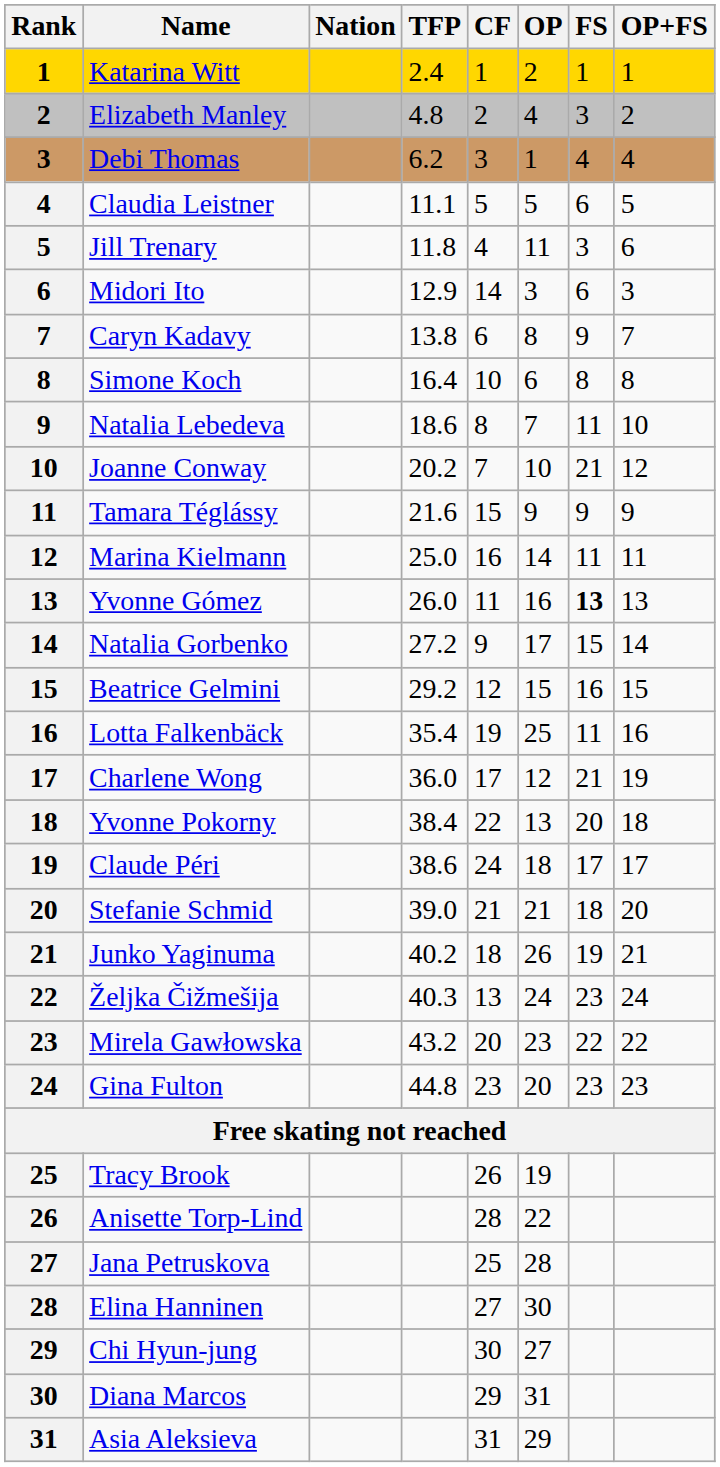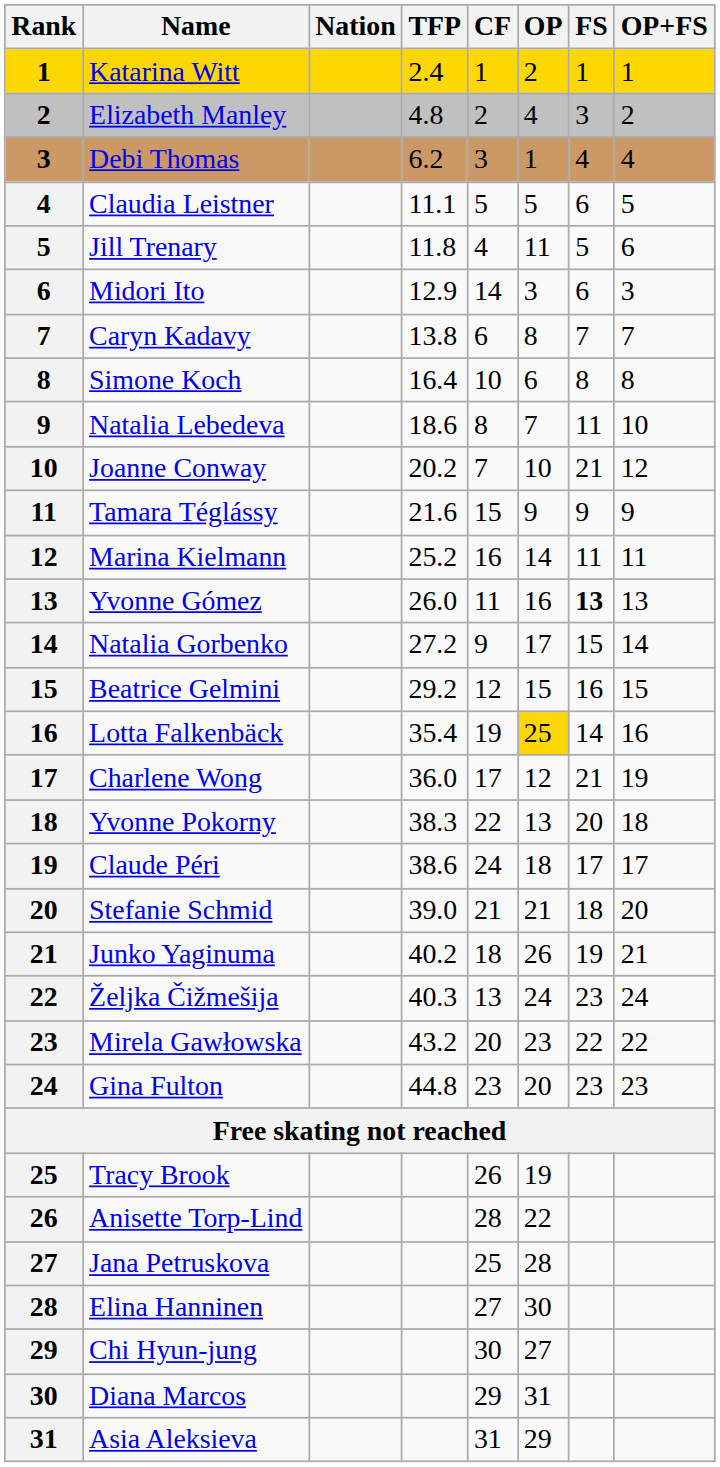 <table class="wikitable">
 <tr>
 <th>Rank</th>
 <th>Name</th>
 <th>Nation</th>
 <th>TFP</th>
 <th>CF</th>
 <th>OP</th>
 <th>FS</th>
 <th>OP+FS</th>
 </tr>
 <tr bgcolor=gold>
 <td align=center><strong>1</strong></td>
 <td><a href='#'>Katarina Witt</a></td>
 <td></td>
 <td>2.4</td>
 <td>1</td>
 <td>2</td>
 <td>1</td>
 <td>1</td>
 </tr>
 <tr bgcolor=silver>
 <td align=center><strong>2</strong></td>
 <td><a href='#'>Elizabeth Manley</a></td>
 <td></td>
 <td>4.8</td>
 <td>2</td>
 <td>4</td>
 <td>3</td>
 <td>2</td>
 </tr>
 <tr bgcolor=cc9966>
 <td align=center><strong>3</strong></td>
 <td><a href='#'>Debi Thomas</a></td>
 <td></td>
 <td>6.2</td>
 <td>3</td>
 <td>1</td>
 <td>4</td>
 <td>4</td>
 </tr>
 <tr>
 <th>4</th>
 <td><a href='#'>Claudia Leistner</a></td>
 <td></td>
 <td>11.1</td>
 <td>5</td>
 <td>5</td>
 <td>6</td>
 <td>5</td>
 </tr>
 <tr>
 <th>5</th>
 <td><a href='#'>Jill Trenary</a></td>
 <td></td>
 <td>11.8</td>
 <td>4</td>
 <td>11</td>
-<td>3</td>
+<td>5</td>
 <td>6</td>
 </tr>
 <tr>
 <th>6</th>
 <td><a href='#'>Midori Ito</a></td>
 <td></td>
 <td>12.9</td>
 <td>14</td>
 <td>3</td>
 <td>6</td>
 <td>3</td>
 </tr>
 <tr>
 <th>7</th>
 <td><a href='#'>Caryn Kadavy</a></td>
 <td></td>
 <td>13.8</td>
 <td>6</td>
 <td>8</td>
-<td>9</td>
+<td>7</td>
 <td>7</td>
 </tr>
 <tr>
 <th>8</th>
 <td><a href='#'>Simone Koch</a></td>
 <td></td>
 <td>16.4</td>
 <td>10</td>
 <td>6</td>
 <td>8</td>
 <td>8</td>
 </tr>
 <tr>
 <th>9</th>
 <td><a href='#'>Natalia Lebedeva</a></td>
 <td></td>
 <td>18.6</td>
 <td>8</td>
 <td>7</td>
 <td>11</td>
 <td>10</td>
 </tr>
 <tr>
 <th>10</th>
 <td><a href='#'>Joanne Conway</a></td>
 <td></td>
 <td>20.2</td>
 <td>7</td>
 <td>10</td>
 <td>21</td>
 <td>12</td>
 </tr>
 <tr>
 <th>11</th>
 <td><a href='#'>Tamara Téglássy</a></td>
 <td></td>
 <td>21.6</td>
 <td>15</td>
 <td>9</td>
 <td>9</td>
 <td>9</td>
 </tr>
 <tr>
 <th>12</th>
 <td><a href='#'>Marina Kielmann</a></td>
 <td></td>
-<td>25.0</td>
+<td>25.2</td>
 <td>16</td>
 <td>14</td>
 <td>11</td>
 <td>11</td>
 </tr>
 <tr>
 <th>13</th>
 <td><a href='#'>Yvonne Gómez</a></td>
 <td></td>
 <td>26.0</td>
 <td>11</td>
 <td>16</td>
 <td><strong>13</strong></td>
 <td>13</td>
 </tr>
 <tr>
 <th>14</th>
 <td><a href='#'>Natalia Gorbenko</a></td>
 <td></td>
 <td>27.2</td>
 <td>9</td>
 <td>17</td>
 <td>15</td>
 <td>14</td>
 </tr>
 <tr>
 <th>15</th>
 <td><a href='#'>Beatrice Gelmini</a></td>
 <td></td>
 <td>29.2</td>
 <td>12</td>
 <td>15</td>
 <td>16</td>
 <td>15</td>
 </tr>
 <tr>
 <th>16</th>
 <td><a href='#'>Lotta Falkenbäck</a></td>
 <td></td>
 <td>35.4</td>
 <td>19</td>
-<td>25</td>
-<td>11</td>
+<td style="background: gold;">25</td>
+<td>14</td>
 <td>16</td>
 </tr>
 <tr>
 <th>17</th>
 <td><a href='#'>Charlene Wong</a></td>
 <td></td>
 <td>36.0</td>
 <td>17</td>
 <td>12</td>
 <td>21</td>
 <td>19</td>
 </tr>
 <tr>
 <th>18</th>
 <td><a href='#'>Yvonne Pokorny</a></td>
 <td></td>
-<td>38.4</td>
+<td>38.3</td>
 <td>22</td>
 <td>13</td>
 <td>20</td>
 <td>18</td>
 </tr>
 <tr>
 <th>19</th>
 <td><a href='#'>Claude Péri</a></td>
 <td></td>
 <td>38.6</td>
 <td>24</td>
 <td>18</td>
 <td>17</td>
 <td>17</td>
 </tr>
 <tr>
 <th>20</th>
 <td><a href='#'>Stefanie Schmid</a></td>
 <td></td>
 <td>39.0</td>
 <td>21</td>
 <td>21</td>
 <td>18</td>
 <td>20</td>
 </tr>
 <tr>
 <th>21</th>
 <td><a href='#'>Junko Yaginuma</a></td>
 <td></td>
 <td>40.2</td>
 <td>18</td>
 <td>26</td>
 <td>19</td>
 <td>21</td>
 </tr>
 <tr>
 <th>22</th>
 <td><a href='#'>Željka Čižmešija</a></td>
 <td></td>
 <td>40.3</td>
 <td>13</td>
 <td>24</td>
 <td>23</td>
 <td>24</td>
 </tr>
 <tr>
 <th>23</th>
 <td><a href='#'>Mirela Gawłowska</a></td>
 <td></td>
 <td>43.2</td>
 <td>20</td>
 <td>23</td>
 <td>22</td>
 <td>22</td>
 </tr>
 <tr>
 <th>24</th>
 <td><a href='#'>Gina Fulton</a></td>
 <td></td>
 <td>44.8</td>
 <td>23</td>
 <td>20</td>
 <td>23</td>
 <td>23</td>
 </tr>
 <tr>
 <th colspan=8>Free skating not reached</th>
 </tr>
 <tr>
 <th>25</th>
 <td><a href='#'>Tracy Brook</a></td>
 <td></td>
 <td></td>
 <td>26</td>
 <td>19</td>
 <td></td>
 <td></td>
 </tr>
 <tr>
 <th>26</th>
 <td><a href='#'>Anisette Torp-Lind</a></td>
 <td></td>
 <td></td>
 <td>28</td>
 <td>22</td>
 <td></td>
 <td></td>
 </tr>
 <tr>
 <th>27</th>
 <td><a href='#'>Jana Petruskova</a></td>
 <td></td>
 <td></td>
 <td>25</td>
 <td>28</td>
 <td></td>
 <td></td>
 </tr>
 <tr>
 <th>28</th>
 <td><a href='#'>Elina Hanninen</a></td>
 <td></td>
 <td></td>
 <td>27</td>
 <td>30</td>
 <td></td>
 <td></td>
 </tr>
 <tr>
 <th>29</th>
 <td><a href='#'>Chi Hyun-jung</a></td>
 <td></td>
 <td></td>
 <td>30</td>
 <td>27</td>
 <td></td>
 <td></td>
 </tr>
 <tr>
 <th>30</th>
 <td><a href='#'>Diana Marcos</a></td>
 <td></td>
 <td></td>
 <td>29</td>
 <td>31</td>
 <td></td>
 <td></td>
 </tr>
 <tr>
 <th>31</th>
 <td><a href='#'>Asia Aleksieva</a></td>
 <td></td>
 <td></td>
 <td>31</td>
 <td>29</td>
 <td></td>
 <td></td>
 </tr>
 </table>
